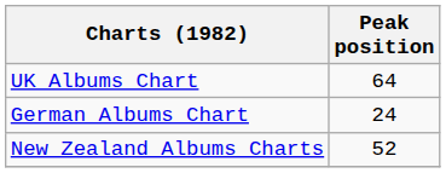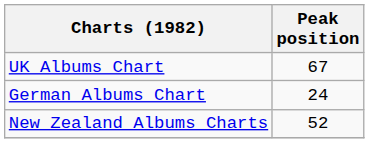 <table class="wikitable sortable">
 <tr>
 <th scope="col">Charts (1982)</th>
 <th scope="col">Peak<br>position</th>
 </tr>
 <tr>
 <td><a href='#'>UK Albums Chart</a></td>
-<td style="text-align:center;">64</td>
+<td style="text-align:center;">67</td>
 </tr>
 <tr>
 <td><a href='#'>German Albums Chart</a></td>
 <td style="text-align:center;">24</td>
 </tr>
 <tr>
 <td><a href='#'>New Zealand Albums Charts</a></td>
 <td style="text-align:center;">52</td>
 </tr>
 <tr>
 </tr>
 </table>
